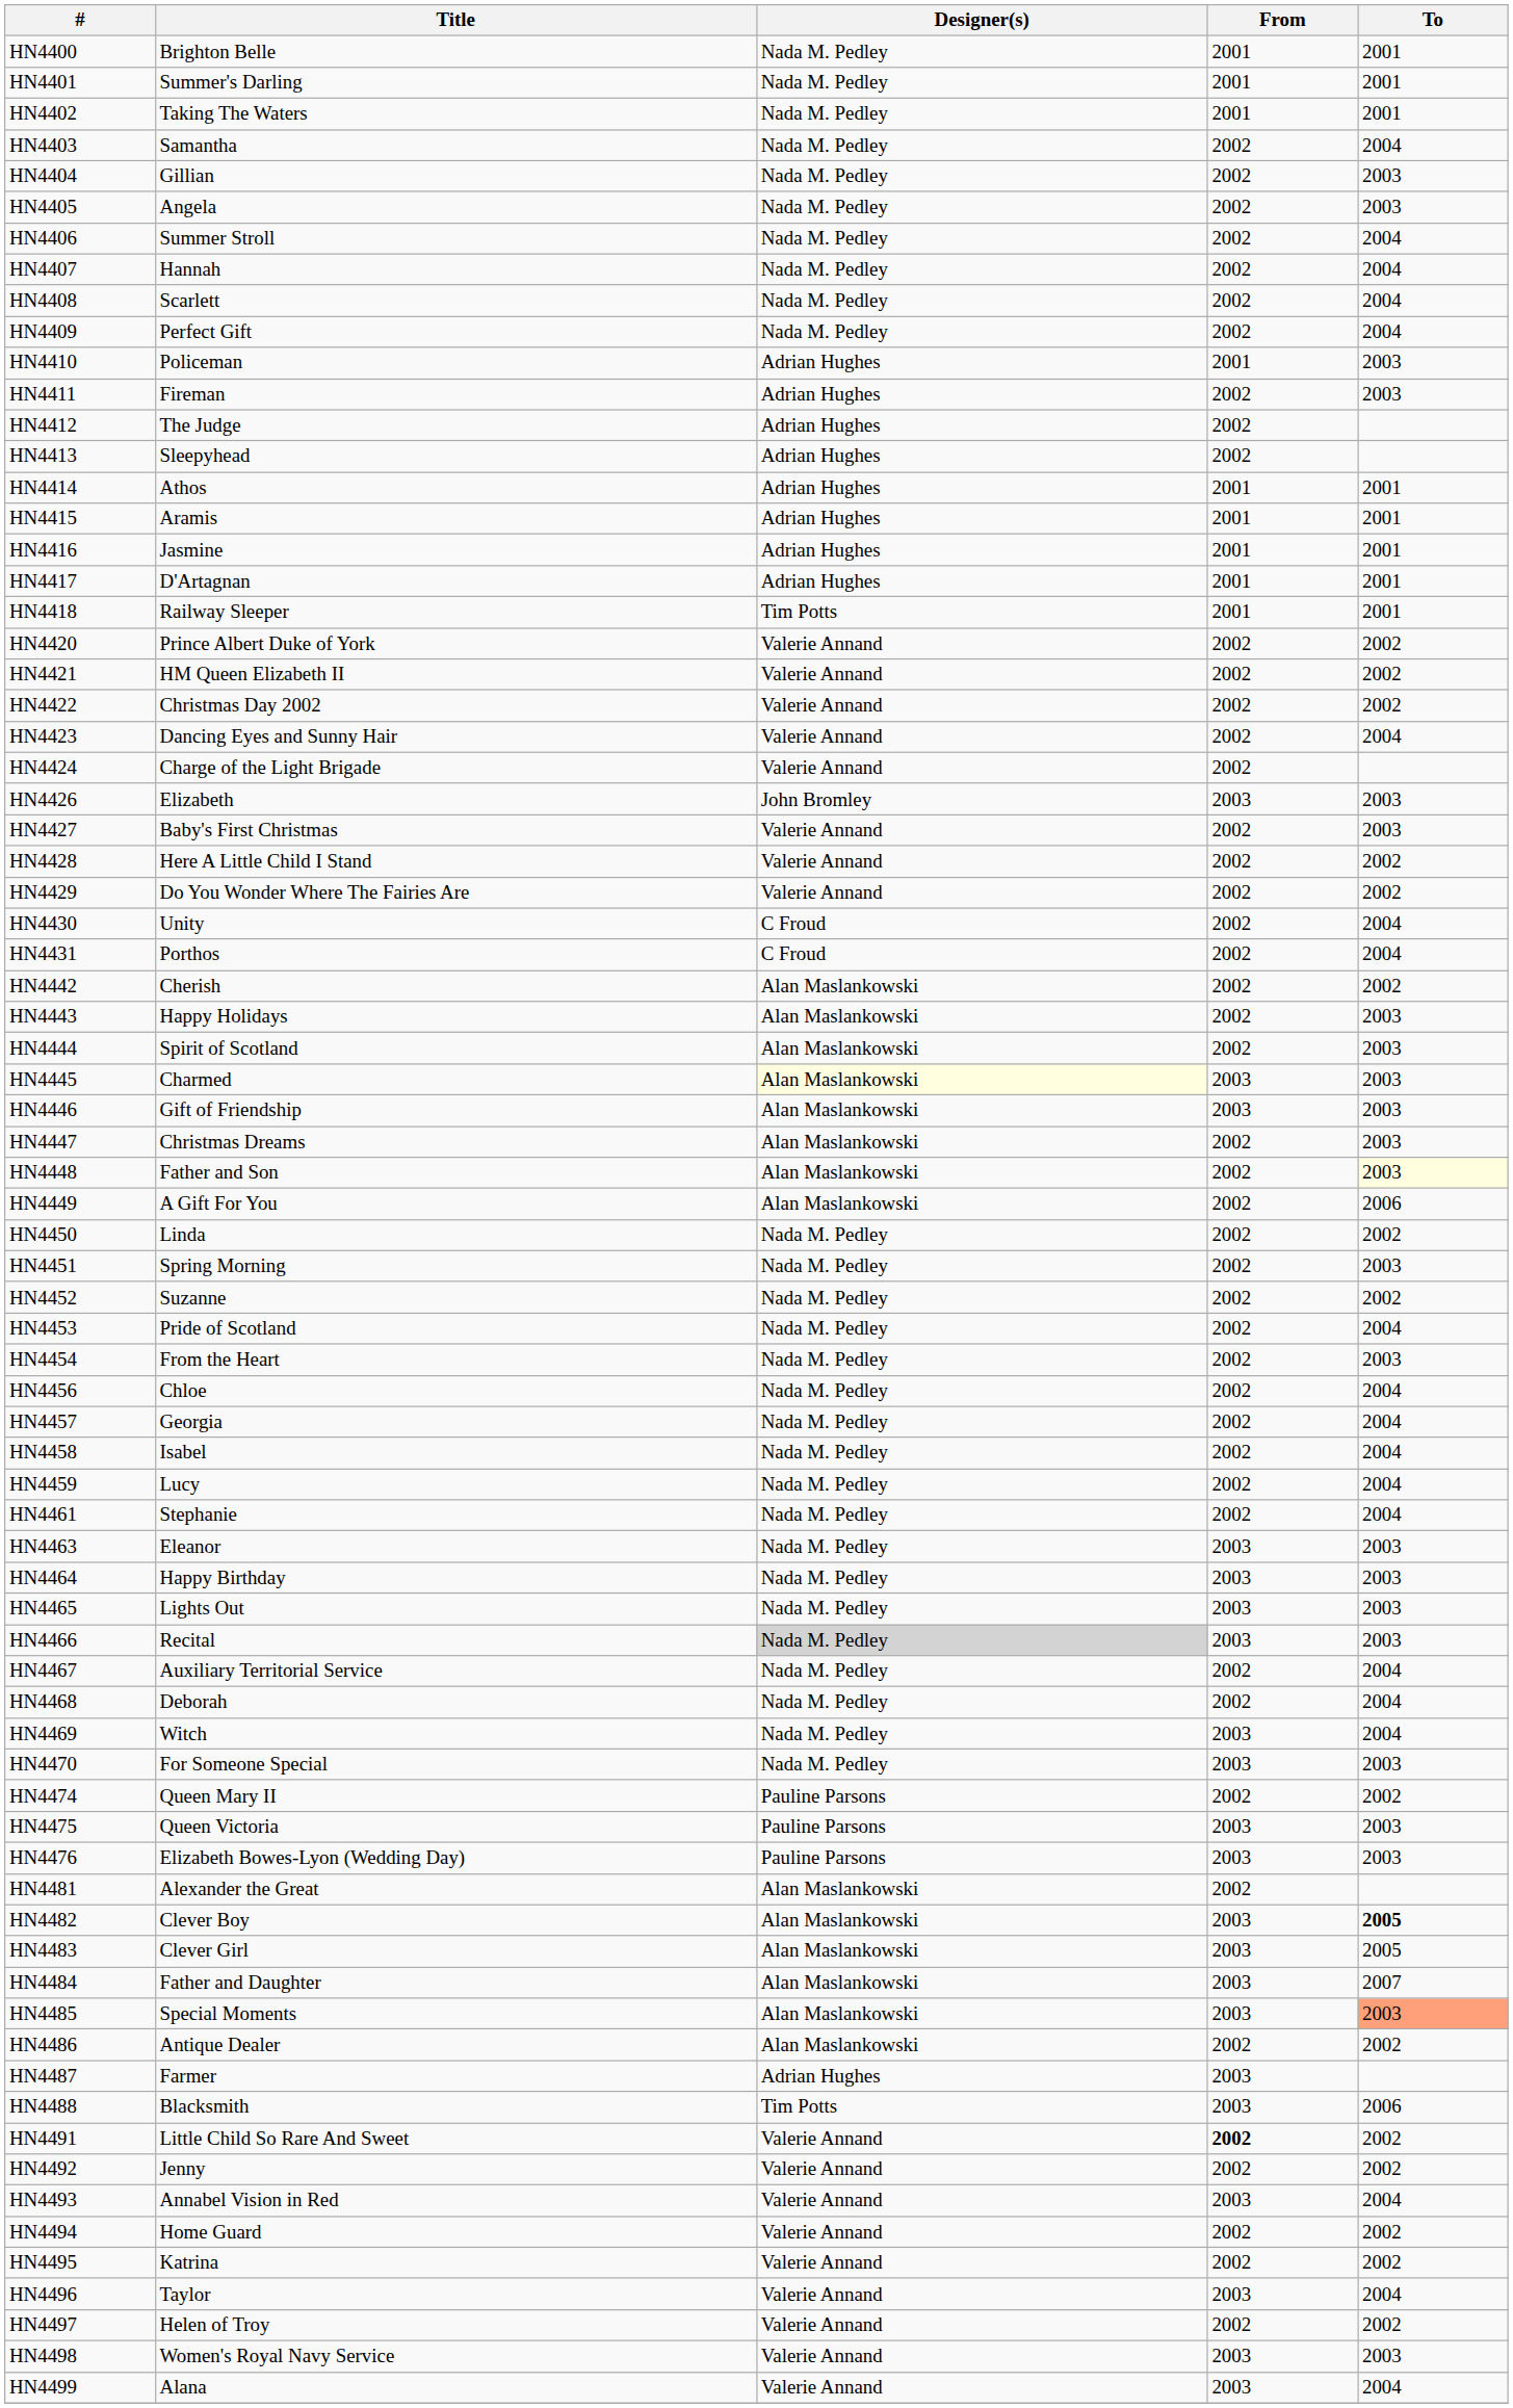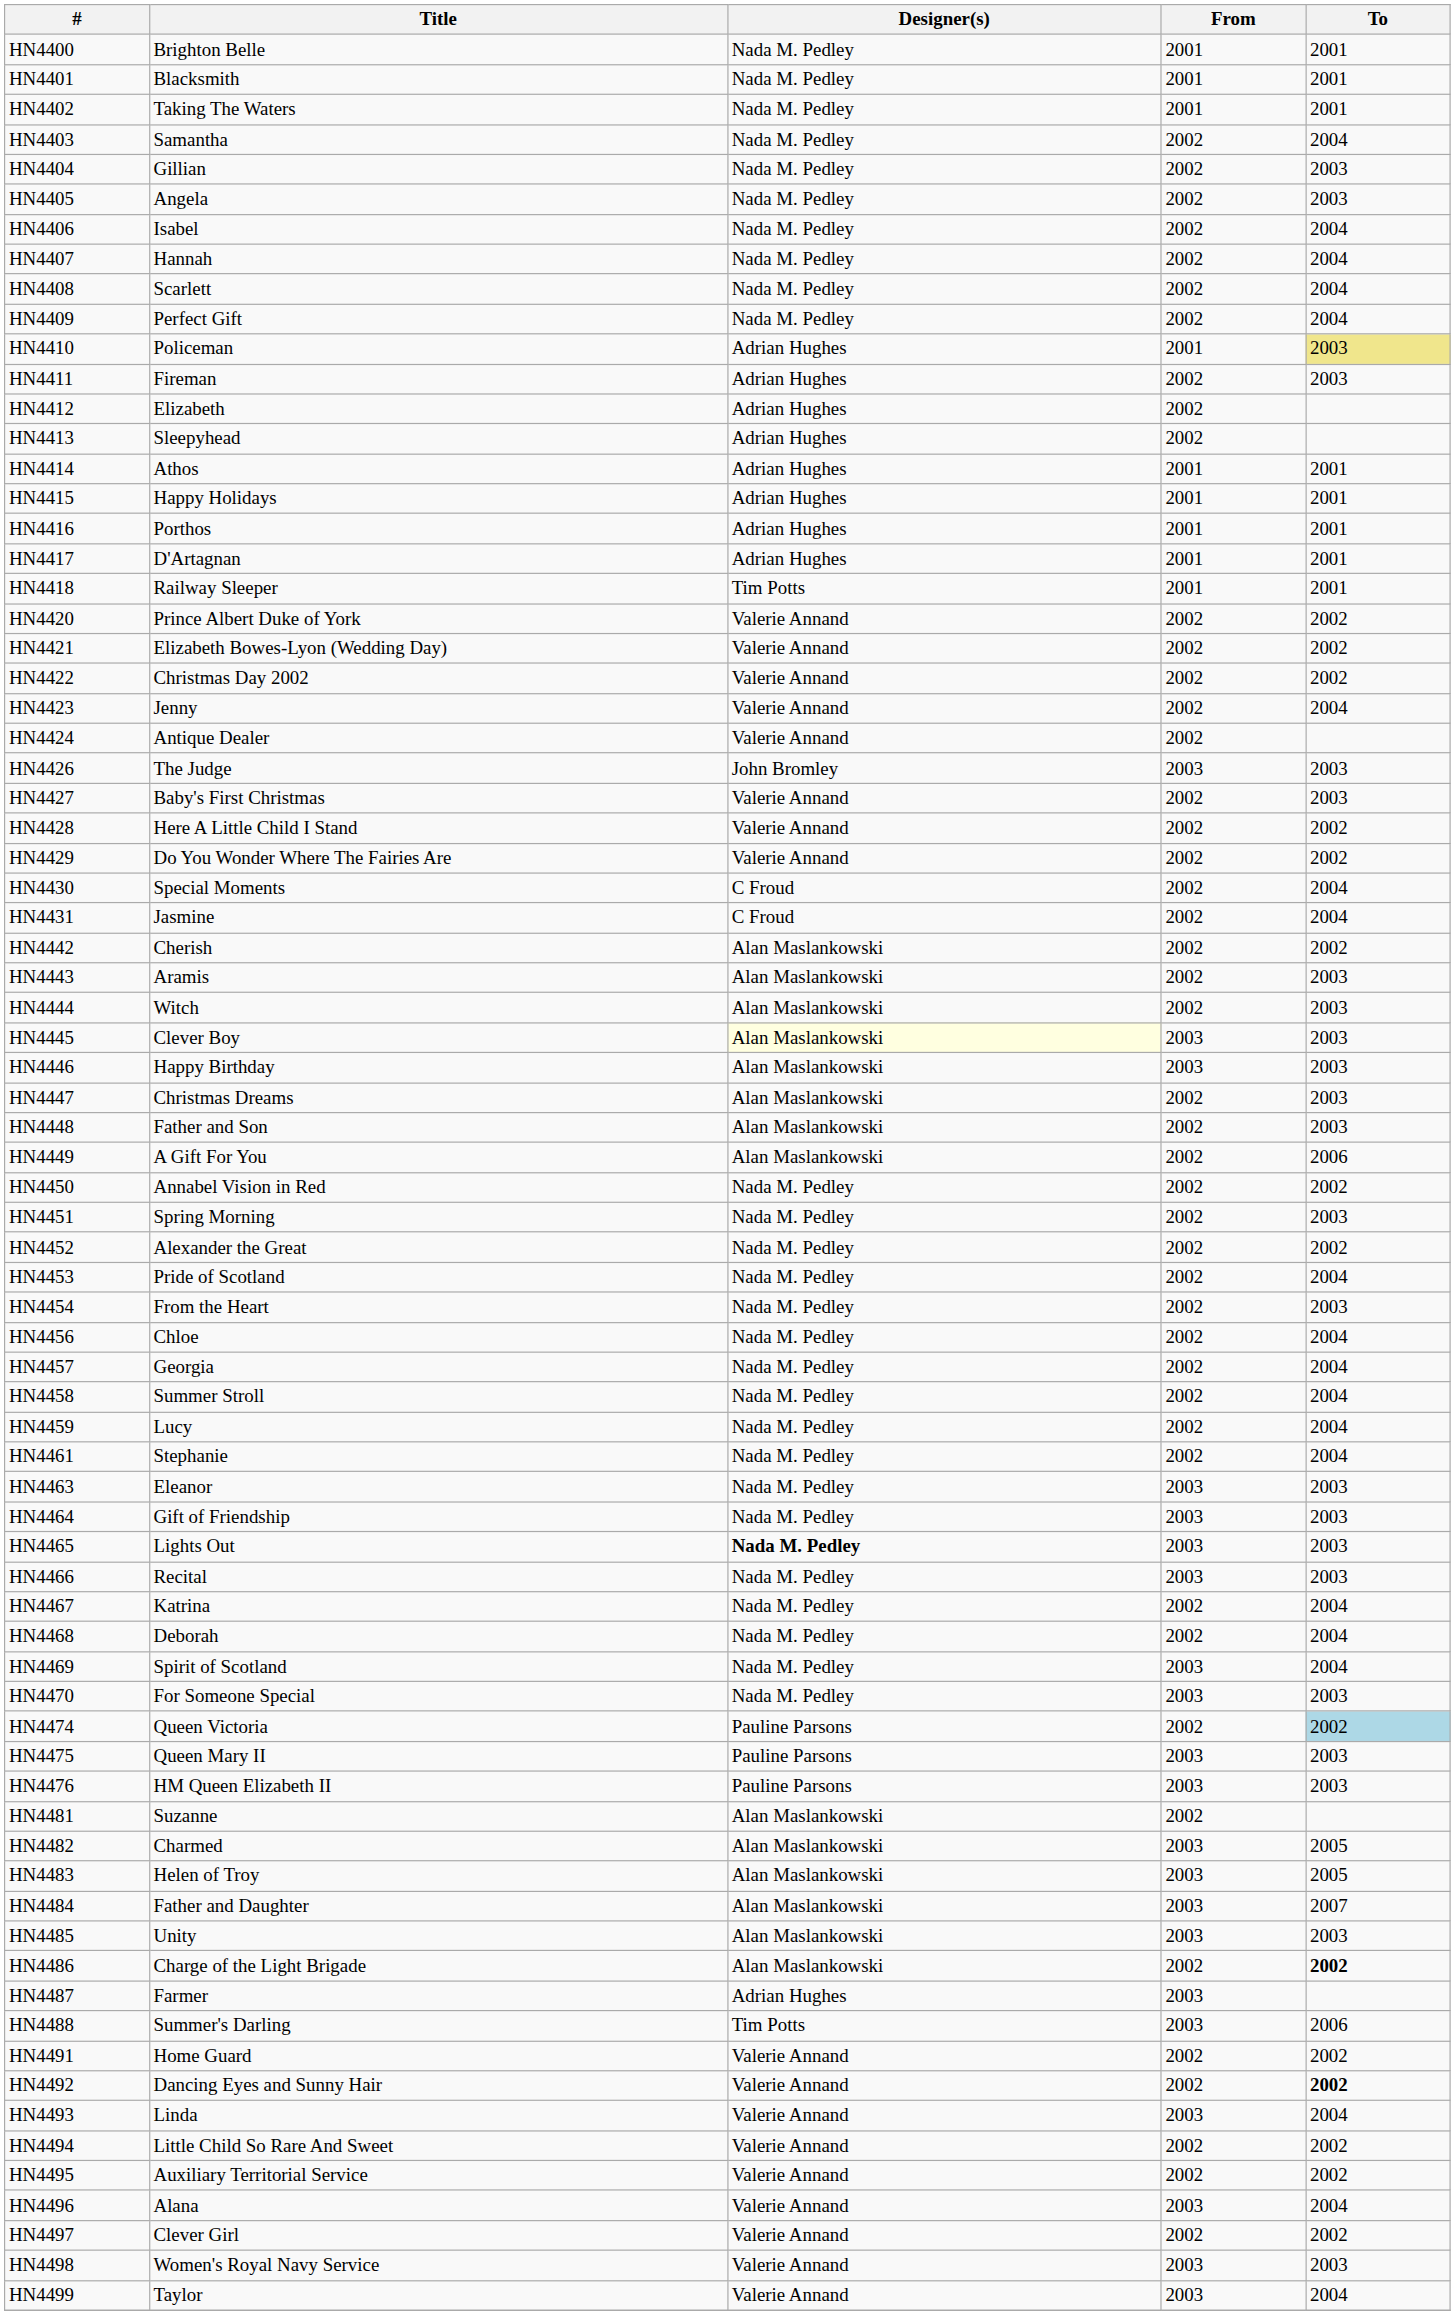 <table class="wikitable collapsible" width="97%" border="1" cellpadding="1" cellspacing="0" align="centre">
 <tr>
 <th width=10%>#</th>
 <th width=40%>Title</th>
 <th width=30%>Designer(s)</th>
 <th width=10%>From</th>
 <th width=10%>To</th>
 </tr>
 <tr>
 <td>HN4400</td>
 <td>Brighton Belle</td>
 <td>Nada M. Pedley</td>
 <td>2001</td>
 <td>2001</td>
 </tr>
 <tr>
 <td>HN4401</td>
-<td>Summer's Darling</td>
+<td>Blacksmith</td>
 <td>Nada M. Pedley</td>
 <td>2001</td>
 <td>2001</td>
 </tr>
 <tr>
 <td>HN4402</td>
 <td>Taking The Waters</td>
 <td>Nada M. Pedley</td>
 <td>2001</td>
 <td>2001</td>
 </tr>
 <tr>
 <td>HN4403</td>
 <td>Samantha</td>
 <td>Nada M. Pedley</td>
 <td>2002</td>
 <td>2004</td>
 </tr>
 <tr>
 <td>HN4404</td>
 <td>Gillian</td>
 <td>Nada M. Pedley</td>
 <td>2002</td>
 <td>2003</td>
 </tr>
 <tr>
 <td>HN4405</td>
 <td>Angela</td>
 <td>Nada M. Pedley</td>
 <td>2002</td>
 <td>2003</td>
 </tr>
 <tr>
 <td>HN4406</td>
-<td>Summer Stroll</td>
+<td>Isabel</td>
 <td>Nada M. Pedley</td>
 <td>2002</td>
 <td>2004</td>
 </tr>
 <tr>
 <td>HN4407</td>
 <td>Hannah</td>
 <td>Nada M. Pedley</td>
 <td>2002</td>
 <td>2004</td>
 </tr>
 <tr>
 <td>HN4408</td>
 <td>Scarlett</td>
 <td>Nada M. Pedley</td>
 <td>2002</td>
 <td>2004</td>
 </tr>
 <tr>
 <td>HN4409</td>
 <td>Perfect Gift</td>
 <td>Nada M. Pedley</td>
 <td>2002</td>
 <td>2004</td>
 </tr>
 <tr>
 <td>HN4410</td>
 <td>Policeman</td>
 <td>Adrian Hughes</td>
 <td>2001</td>
-<td>2003</td>
+<td style="background: khaki;">2003</td>
 </tr>
 <tr>
 <td>HN4411</td>
 <td>Fireman</td>
 <td>Adrian Hughes</td>
 <td>2002</td>
 <td>2003</td>
 </tr>
 <tr>
 <td>HN4412</td>
-<td>The Judge</td>
+<td>Elizabeth</td>
 <td>Adrian Hughes</td>
 <td>2002</td>
 <td></td>
 </tr>
 <tr>
 <td>HN4413</td>
 <td>Sleepyhead</td>
 <td>Adrian Hughes</td>
 <td>2002</td>
 <td></td>
 </tr>
 <tr>
 <td>HN4414</td>
 <td>Athos</td>
 <td>Adrian Hughes</td>
 <td>2001</td>
 <td>2001</td>
 </tr>
 <tr>
 <td>HN4415</td>
-<td>Aramis</td>
+<td>Happy Holidays</td>
 <td>Adrian Hughes</td>
 <td>2001</td>
 <td>2001</td>
 </tr>
 <tr>
 <td>HN4416</td>
-<td>Jasmine</td>
+<td>Porthos</td>
 <td>Adrian Hughes</td>
 <td>2001</td>
 <td>2001</td>
 </tr>
 <tr>
 <td>HN4417</td>
 <td>D'Artagnan</td>
 <td>Adrian Hughes</td>
 <td>2001</td>
 <td>2001</td>
 </tr>
 <tr>
 <td>HN4418</td>
 <td>Railway Sleeper</td>
 <td>Tim Potts</td>
 <td>2001</td>
 <td>2001</td>
 </tr>
 <tr>
 <td>HN4420</td>
 <td>Prince Albert Duke of York</td>
 <td>Valerie Annand</td>
 <td>2002</td>
 <td>2002</td>
 </tr>
 <tr>
 <td>HN4421</td>
-<td>HM Queen Elizabeth II</td>
+<td>Elizabeth Bowes-Lyon (Wedding Day)</td>
 <td>Valerie Annand</td>
 <td>2002</td>
 <td>2002</td>
 </tr>
 <tr>
 <td>HN4422</td>
 <td>Christmas Day 2002</td>
 <td>Valerie Annand</td>
 <td>2002</td>
 <td>2002</td>
 </tr>
 <tr>
 <td>HN4423</td>
-<td>Dancing Eyes and Sunny Hair</td>
+<td>Jenny</td>
 <td>Valerie Annand</td>
 <td>2002</td>
 <td>2004</td>
 </tr>
 <tr>
 <td>HN4424</td>
-<td>Charge of the Light Brigade</td>
+<td>Antique Dealer</td>
 <td>Valerie Annand</td>
 <td>2002</td>
 <td></td>
 </tr>
 <tr>
 <td>HN4426</td>
-<td>Elizabeth</td>
+<td>The Judge</td>
 <td>John Bromley</td>
 <td>2003</td>
 <td>2003</td>
 </tr>
 <tr>
 <td>HN4427</td>
 <td>Baby's First Christmas</td>
 <td>Valerie Annand</td>
 <td>2002</td>
 <td>2003</td>
 </tr>
 <tr>
 <td>HN4428</td>
 <td>Here A Little Child I Stand</td>
 <td>Valerie Annand</td>
 <td>2002</td>
 <td>2002</td>
 </tr>
 <tr>
 <td>HN4429</td>
 <td>Do You Wonder Where The Fairies Are</td>
 <td>Valerie Annand</td>
 <td>2002</td>
 <td>2002</td>
 </tr>
 <tr>
 <td>HN4430</td>
-<td>Unity</td>
+<td>Special Moments</td>
 <td>C Froud</td>
 <td>2002</td>
 <td>2004</td>
 </tr>
 <tr>
 <td>HN4431</td>
-<td>Porthos</td>
+<td>Jasmine</td>
 <td>C Froud</td>
 <td>2002</td>
 <td>2004</td>
 </tr>
 <tr>
 <td>HN4442</td>
 <td>Cherish</td>
 <td>Alan Maslankowski</td>
 <td>2002</td>
 <td>2002</td>
 </tr>
 <tr>
 <td>HN4443</td>
-<td>Happy Holidays</td>
+<td>Aramis</td>
 <td>Alan Maslankowski</td>
 <td>2002</td>
 <td>2003</td>
 </tr>
 <tr>
 <td>HN4444</td>
-<td>Spirit of Scotland</td>
+<td>Witch</td>
 <td>Alan Maslankowski</td>
 <td>2002</td>
 <td>2003</td>
 </tr>
 <tr>
 <td>HN4445</td>
-<td>Charmed</td>
+<td>Clever Boy</td>
 <td style="background: lightyellow;">Alan Maslankowski</td>
 <td>2003</td>
 <td>2003</td>
 </tr>
 <tr>
 <td>HN4446</td>
-<td>Gift of Friendship</td>
+<td>Happy Birthday</td>
 <td>Alan Maslankowski</td>
 <td>2003</td>
 <td>2003</td>
 </tr>
 <tr>
 <td>HN4447</td>
 <td>Christmas Dreams</td>
 <td>Alan Maslankowski</td>
 <td>2002</td>
 <td>2003</td>
 </tr>
 <tr>
 <td>HN4448</td>
 <td>Father and Son</td>
 <td>Alan Maslankowski</td>
 <td>2002</td>
-<td style="background: lightyellow;">2003</td>
+<td>2003</td>
 </tr>
 <tr>
 <td>HN4449</td>
 <td>A Gift For You</td>
 <td>Alan Maslankowski</td>
 <td>2002</td>
 <td>2006</td>
 </tr>
 <tr>
 <td>HN4450</td>
-<td>Linda</td>
+<td>Annabel Vision in Red</td>
 <td>Nada M. Pedley</td>
 <td>2002</td>
 <td>2002</td>
 </tr>
 <tr>
 <td>HN4451</td>
 <td>Spring Morning</td>
 <td>Nada M. Pedley</td>
 <td>2002</td>
 <td>2003</td>
 </tr>
 <tr>
 <td>HN4452</td>
-<td>Suzanne</td>
+<td>Alexander the Great</td>
 <td>Nada M. Pedley</td>
 <td>2002</td>
 <td>2002</td>
 </tr>
 <tr>
 <td>HN4453</td>
 <td>Pride of Scotland</td>
 <td>Nada M. Pedley</td>
 <td>2002</td>
 <td>2004</td>
 </tr>
 <tr>
 <td>HN4454</td>
 <td>From the Heart</td>
 <td>Nada M. Pedley</td>
 <td>2002</td>
 <td>2003</td>
 </tr>
 <tr>
 <td>HN4456</td>
 <td>Chloe</td>
 <td>Nada M. Pedley</td>
 <td>2002</td>
 <td>2004</td>
 </tr>
 <tr>
 <td>HN4457</td>
 <td>Georgia</td>
 <td>Nada M. Pedley</td>
 <td>2002</td>
 <td>2004</td>
 </tr>
 <tr>
 <td>HN4458</td>
-<td>Isabel</td>
+<td>Summer Stroll</td>
 <td>Nada M. Pedley</td>
 <td>2002</td>
 <td>2004</td>
 </tr>
 <tr>
 <td>HN4459</td>
 <td>Lucy</td>
 <td>Nada M. Pedley</td>
 <td>2002</td>
 <td>2004</td>
 </tr>
 <tr>
 <td>HN4461</td>
 <td>Stephanie</td>
 <td>Nada M. Pedley</td>
 <td>2002</td>
 <td>2004</td>
 </tr>
 <tr>
 <td>HN4463</td>
 <td>Eleanor</td>
 <td>Nada M. Pedley</td>
 <td>2003</td>
 <td>2003</td>
 </tr>
 <tr>
 <td>HN4464</td>
-<td>Happy Birthday</td>
+<td>Gift of Friendship</td>
 <td>Nada M. Pedley</td>
 <td>2003</td>
 <td>2003</td>
 </tr>
 <tr>
 <td>HN4465</td>
 <td>Lights Out</td>
-<td>Nada M. Pedley</td>
+<td><strong>Nada M. Pedley</strong></td>
 <td>2003</td>
 <td>2003</td>
 </tr>
 <tr>
 <td>HN4466</td>
 <td>Recital</td>
-<td style="background: lightgrey;">Nada M. Pedley</td>
+<td>Nada M. Pedley</td>
 <td>2003</td>
 <td>2003</td>
 </tr>
 <tr>
 <td>HN4467</td>
-<td>Auxiliary Territorial Service</td>
+<td>Katrina</td>
 <td>Nada M. Pedley</td>
 <td>2002</td>
 <td>2004</td>
 </tr>
 <tr>
 <td>HN4468</td>
 <td>Deborah</td>
 <td>Nada M. Pedley</td>
 <td>2002</td>
 <td>2004</td>
 </tr>
 <tr>
 <td>HN4469</td>
-<td>Witch</td>
+<td>Spirit of Scotland</td>
 <td>Nada M. Pedley</td>
 <td>2003</td>
 <td>2004</td>
 </tr>
 <tr>
 <td>HN4470</td>
 <td>For Someone Special</td>
 <td>Nada M. Pedley</td>
 <td>2003</td>
 <td>2003</td>
 </tr>
 <tr>
 <td>HN4474</td>
-<td>Queen Mary II</td>
+<td>Queen Victoria</td>
 <td>Pauline Parsons</td>
 <td>2002</td>
-<td>2002</td>
+<td style="background: lightblue;">2002</td>
 </tr>
 <tr>
 <td>HN4475</td>
-<td>Queen Victoria</td>
+<td>Queen Mary II</td>
 <td>Pauline Parsons</td>
 <td>2003</td>
 <td>2003</td>
 </tr>
 <tr>
 <td>HN4476</td>
-<td>Elizabeth Bowes-Lyon (Wedding Day)</td>
+<td>HM Queen Elizabeth II</td>
 <td>Pauline Parsons</td>
 <td>2003</td>
 <td>2003</td>
 </tr>
 <tr>
 <td>HN4481</td>
-<td>Alexander the Great</td>
+<td>Suzanne</td>
 <td>Alan Maslankowski</td>
 <td>2002</td>
 <td></td>
 </tr>
 <tr>
 <td>HN4482</td>
-<td>Clever Boy</td>
+<td>Charmed</td>
 <td>Alan Maslankowski</td>
 <td>2003</td>
-<td><strong>2005</strong></td>
+<td>2005</td>
 </tr>
 <tr>
 <td>HN4483</td>
-<td>Clever Girl</td>
+<td>Helen of Troy</td>
 <td>Alan Maslankowski</td>
 <td>2003</td>
 <td>2005</td>
 </tr>
 <tr>
 <td>HN4484</td>
 <td>Father and Daughter</td>
 <td>Alan Maslankowski</td>
 <td>2003</td>
 <td>2007</td>
 </tr>
 <tr>
 <td>HN4485</td>
-<td>Special Moments</td>
+<td>Unity</td>
 <td>Alan Maslankowski</td>
 <td>2003</td>
-<td style="background: lightsalmon;">2003</td>
+<td>2003</td>
 </tr>
 <tr>
 <td>HN4486</td>
-<td>Antique Dealer</td>
+<td>Charge of the Light Brigade</td>
 <td>Alan Maslankowski</td>
 <td>2002</td>
-<td>2002</td>
+<td><strong>2002</strong></td>
 </tr>
 <tr>
 <td>HN4487</td>
 <td>Farmer</td>
 <td>Adrian Hughes</td>
 <td>2003</td>
 <td></td>
 </tr>
 <tr>
 <td>HN4488</td>
-<td>Blacksmith</td>
+<td>Summer's Darling</td>
 <td>Tim Potts</td>
 <td>2003</td>
 <td>2006</td>
 </tr>
 <tr>
 <td>HN4491</td>
-<td>Little Child So Rare And Sweet</td>
-<td>Valerie Annand</td>
-<td><strong>2002</strong></td>
-<td>2002</td>
-</tr>
-<tr>
-<td>HN4492</td>
-<td>Jenny</td>
+<td>Home Guard</td>
 <td>Valerie Annand</td>
 <td>2002</td>
 <td>2002</td>
 </tr>
 <tr>
+<td>HN4492</td>
+<td>Dancing Eyes and Sunny Hair</td>
+<td>Valerie Annand</td>
+<td>2002</td>
+<td><strong>2002</strong></td>
+</tr>
+<tr>
 <td>HN4493</td>
-<td>Annabel Vision in Red</td>
+<td>Linda</td>
 <td>Valerie Annand</td>
 <td>2003</td>
 <td>2004</td>
 </tr>
 <tr>
 <td>HN4494</td>
-<td>Home Guard</td>
+<td>Little Child So Rare And Sweet</td>
 <td>Valerie Annand</td>
 <td>2002</td>
 <td>2002</td>
 </tr>
 <tr>
 <td>HN4495</td>
-<td>Katrina</td>
+<td>Auxiliary Territorial Service</td>
 <td>Valerie Annand</td>
 <td>2002</td>
 <td>2002</td>
 </tr>
 <tr>
 <td>HN4496</td>
-<td>Taylor</td>
+<td>Alana</td>
 <td>Valerie Annand</td>
 <td>2003</td>
 <td>2004</td>
 </tr>
 <tr>
 <td>HN4497</td>
-<td>Helen of Troy</td>
+<td>Clever Girl</td>
 <td>Valerie Annand</td>
 <td>2002</td>
 <td>2002</td>
 </tr>
 <tr>
 <td>HN4498</td>
 <td>Women's Royal Navy Service</td>
 <td>Valerie Annand</td>
 <td>2003</td>
 <td>2003</td>
 </tr>
 <tr>
 <td>HN4499</td>
-<td>Alana</td>
+<td>Taylor</td>
 <td>Valerie Annand</td>
 <td>2003</td>
 <td>2004</td>
 </tr>
 <tr>
 </tr>
 </table>
